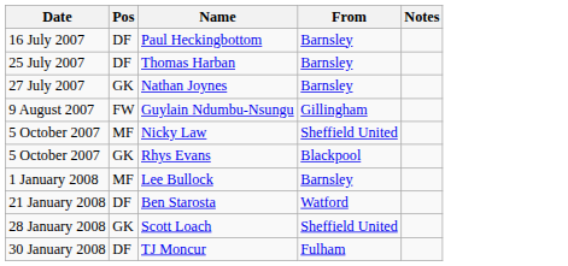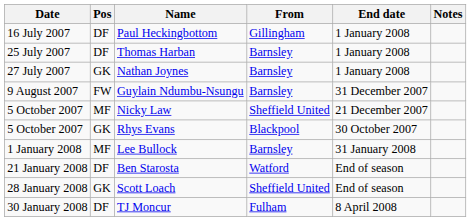 <table class="wikitable">
 <tr>
 <th>Date</th>
 <th>Pos</th>
 <th>Name</th>
 <th>From</th>
+<th>End date</th>
 <th>Notes</th>
 </tr>
 <tr>
 <td>16 July 2007</td>
 <td>DF</td>
 <td><a href='#'>Paul Heckingbottom</a></td>
-<td><a href='#'>Barnsley</a></td>
+<td><a href='#'>Gillingham</a></td>
+<td>1 January 2008</td>
 <td></td>
 </tr>
 <tr>
 <td>25 July 2007</td>
 <td>DF</td>
 <td><a href='#'>Thomas Harban</a></td>
 <td><a href='#'>Barnsley</a></td>
+<td>1 January 2008</td>
 <td></td>
 </tr>
 <tr>
 <td>27 July 2007</td>
 <td>GK</td>
 <td><a href='#'>Nathan Joynes</a></td>
 <td><a href='#'>Barnsley</a></td>
+<td>1 January 2008</td>
 <td></td>
 </tr>
 <tr>
 <td>9 August 2007</td>
 <td>FW</td>
 <td><a href='#'>Guylain Ndumbu-Nsungu</a></td>
-<td><a href='#'>Gillingham</a></td>
+<td><a href='#'>Barnsley</a></td>
+<td>31 December 2007</td>
 <td></td>
 </tr>
 <tr>
 <td>5 October 2007</td>
 <td>MF</td>
 <td><a href='#'>Nicky Law</a></td>
 <td><a href='#'>Sheffield United</a></td>
+<td>21 December 2007</td>
 <td></td>
 </tr>
 <tr>
 <td>5 October 2007</td>
 <td>GK</td>
 <td><a href='#'>Rhys Evans</a></td>
 <td><a href='#'>Blackpool</a></td>
+<td>30 October 2007</td>
 <td></td>
 </tr>
 <tr>
 <td>1 January 2008</td>
 <td>MF</td>
 <td><a href='#'>Lee Bullock</a></td>
 <td><a href='#'>Barnsley</a></td>
+<td>31 January 2008</td>
 <td></td>
 </tr>
 <tr>
 <td>21 January 2008</td>
 <td>DF</td>
 <td><a href='#'>Ben Starosta</a></td>
 <td><a href='#'>Watford</a></td>
+<td>End of season</td>
 <td></td>
 </tr>
 <tr>
 <td>28 January 2008</td>
 <td>GK</td>
 <td><a href='#'>Scott Loach</a></td>
 <td><a href='#'>Sheffield United</a></td>
+<td>End of season</td>
 <td></td>
 </tr>
 <tr>
 <td>30 January 2008</td>
 <td>DF</td>
 <td><a href='#'>TJ Moncur</a></td>
 <td><a href='#'>Fulham</a></td>
+<td>8 April 2008</td>
 <td></td>
 </tr>
 </table>
